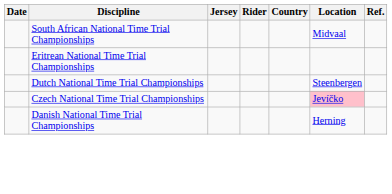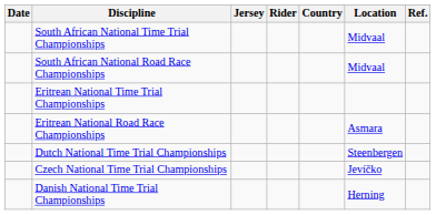 <table class="wikitable sortable">
 <tr>
 <th>Date</th>
 <th>Discipline</th>
 <th>Jersey</th>
 <th>Rider</th>
 <th>Country</th>
 <th>Location</th>
 <th class="unsortable">Ref.</th>
 </tr>
 <tr>
 <td></td>
 <td><a href='#'>South African National Time Trial Championships</a></td>
 <td align="center"></td>
 <td></td>
 <td></td>
 <td><a href='#'>Midvaal</a></td>
 <td align="center"></td>
 </tr>
 <tr>
 <td></td>
+<td><a href='#'>South African National Road Race Championships</a></td>
+<td align="center"></td>
+<td></td>
+<td></td>
+<td><a href='#'>Midvaal</a></td>
+<td align="center"></td>
+</tr>
+<tr>
+<td></td>
 <td><a href='#'>Eritrean National Time Trial Championships</a></td>
 <td align="center"></td>
 <td></td>
 <td></td>
 <td></td>
+<td align="center"></td>
+</tr>
+<tr>
+<td></td>
+<td><a href='#'>Eritrean National Road Race Championships</a></td>
+<td align="center"></td>
+<td></td>
+<td></td>
+<td><a href='#'>Asmara</a></td>
 <td align="center"></td>
 </tr>
 <tr>
 <td></td>
 <td><a href='#'>Dutch National Time Trial Championships</a></td>
 <td align="center"></td>
 <td></td>
 <td></td>
 <td><a href='#'>Steenbergen</a></td>
 <td align="center"></td>
 </tr>
 <tr>
 <td></td>
 <td><a href='#'>Czech National Time Trial Championships</a></td>
 <td align="center"></td>
 <td></td>
 <td></td>
-<td style="background: pink;"><a href='#'>Jevíčko</a></td>
+<td><a href='#'>Jevíčko</a></td>
 <td align="center"></td>
 </tr>
 <tr>
 <td></td>
 <td><a href='#'>Danish National Time Trial Championships</a></td>
 <td align="center"></td>
 <td></td>
 <td></td>
 <td><a href='#'>Herning</a></td>
 <td align="center"></td>
 </tr>
 </table>
